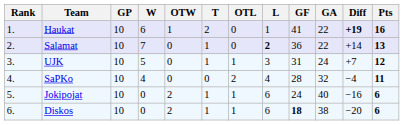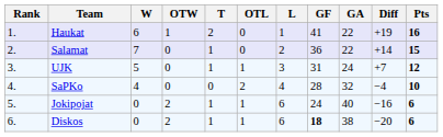 <table class="wikitable">
 <tr>
 <th bgcolor="#DDDDFF" width="6%" align="left">Rank</th>
 <th bgcolor="#DDDDFF" width="13%">Team</th>
-<th bgcolor="#DDDDFF" width="5%">GP</th>
 <th bgcolor="#DDDDFF" width="5%">W</th>
 <th bgcolor="#DDDDFF" width="5%">OTW</th>
 <th bgcolor="#DDDDFF" width="5%">T</th>
 <th bgcolor="#DDDDFF" width="5%">OTL</th>
 <th bgcolor="#DDDDFF" width="5%">L</th>
 <th bgcolor="#DDDDFF" width="5%">GF</th>
 <th bgcolor="#DDDDFF" width="5%">GA</th>
 <th bgcolor="#DDDDFF" width="5%">Diff</th>
 <th bgcolor="#DDDDFF" width="5%">Pts</th>
 </tr>
 <tr bgcolor="#e6e6fa">
 <td align="left">1.</td>
 <td><a href='#'>Haukat</a></td>
-<td>10</td>
 <td>6</td>
 <td>1</td>
 <td>2</td>
 <td>0</td>
 <td>1</td>
 <td>41</td>
 <td>22</td>
-<td><strong>+19</strong></td>
+<td>+19</td>
 <td><strong>16</strong></td>
 </tr>
 <tr bgcolor="#e6e6fa">
 <td align="left">2.</td>
 <td><a href='#'>Salamat</a></td>
-<td>10</td>
 <td>7</td>
 <td>0</td>
 <td>1</td>
 <td>0</td>
-<td><strong>2</strong></td>
+<td>2</td>
 <td>36</td>
 <td>22</td>
 <td>+14</td>
-<td><strong>13</strong></td>
+<td><strong>15</strong></td>
 </tr>
 <tr bgcolor="#f0f8ff">
 <td align="left">3.</td>
 <td><a href='#'>UJK</a></td>
-<td>10</td>
 <td>5</td>
 <td>0</td>
 <td>1</td>
 <td>1</td>
 <td>3</td>
 <td>31</td>
 <td>24</td>
 <td>+7</td>
 <td><strong>12</strong></td>
 </tr>
 <tr bgcolor="#f0f8ff">
 <td align="left">4.</td>
 <td><a href='#'>SaPKo</a></td>
-<td>10</td>
 <td>4</td>
 <td>0</td>
 <td>0</td>
 <td>2</td>
 <td>4</td>
 <td>28</td>
 <td>32</td>
 <td>−4</td>
-<td><strong>11</strong></td>
+<td><strong>10</strong></td>
 </tr>
 <tr bgcolor="#f0f8ff">
 <td align="left">5.</td>
 <td><a href='#'>Jokipojat</a></td>
-<td>10</td>
 <td>0</td>
 <td>2</td>
 <td>1</td>
 <td>1</td>
 <td>6</td>
 <td>24</td>
 <td>40</td>
 <td>−16</td>
 <td><strong>6</strong></td>
 </tr>
 <tr bgcolor="#f0f8ff">
 <td align="left">6.</td>
 <td><a href='#'>Diskos</a></td>
-<td>10</td>
 <td>0</td>
 <td>2</td>
 <td>1</td>
 <td>1</td>
 <td>6</td>
 <td><strong>18</strong></td>
 <td>38</td>
 <td>−20</td>
 <td><strong>6</strong></td>
 </tr>
 </table>
